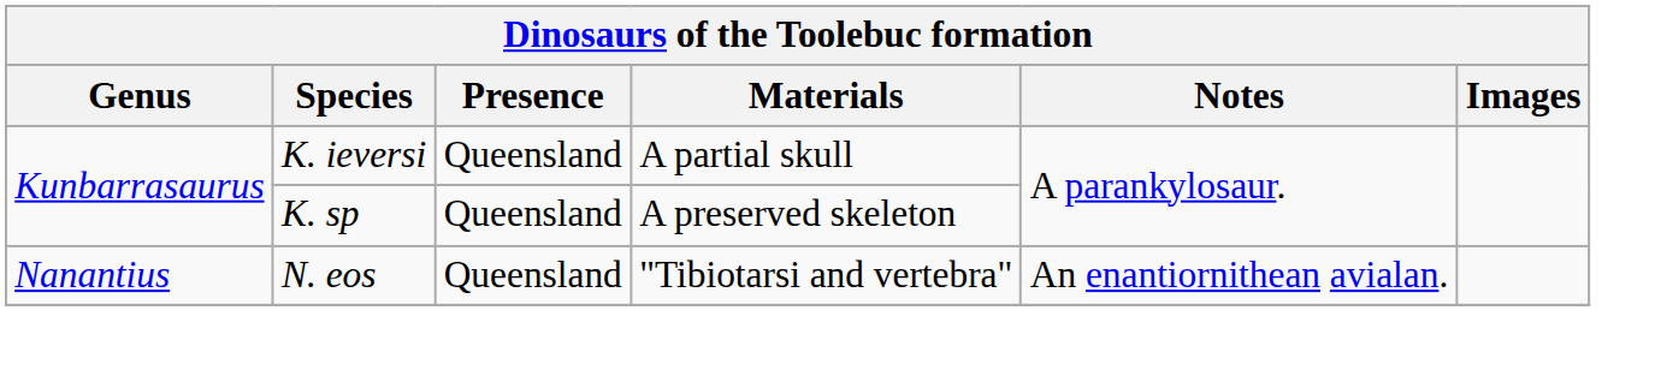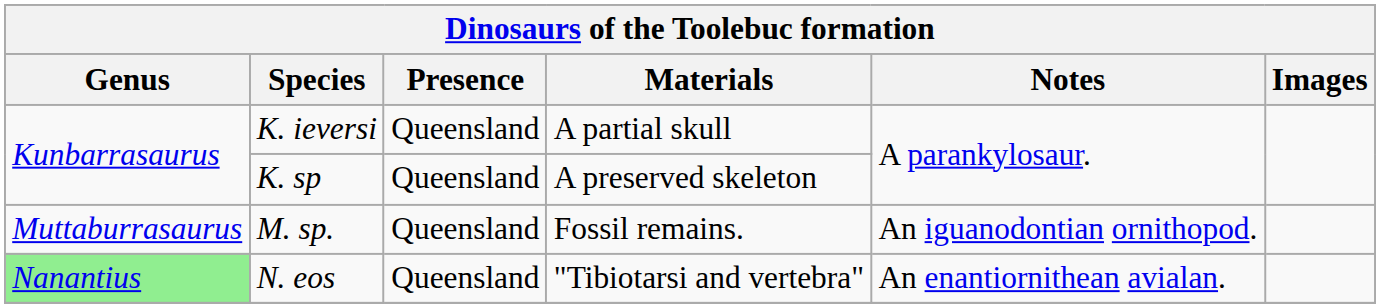 <table class="wikitable" align="center">
 <tr>
 <th colspan="6" align="center"><strong><a href='#'>Dinosaurs</a></strong> of the Toolebuc formation</th>
 </tr>
 <tr>
 <th>Genus</th>
 <th>Species</th>
 <th>Presence</th>
 <th>Materials</th>
 <th>Notes</th>
 <th>Images</th>
 </tr>
 <tr>
 <td rowspan = 2><em><a href='#'>Kunbarrasaurus</a></em></td>
 <td><em>K. ieversi</em></td>
 <td>Queensland</td>
 <td>A partial skull</td>
 <td rowspan = 2>A <a href='#'>parankylosaur</a>.  </td>
 <td rowspan = 2></td>
 </tr>
 <tr>
 <td><em>K. sp</em></td>
 <td>Queensland</td>
 <td>A preserved skeleton</td>
 </tr>
 <tr>
-<td><em><a href='#'>Nanantius</a></em></td>
+<td><em><a href='#'>Muttaburrasaurus</a></em></td>
+<td><em>M. sp.</em></td>
+<td>Queensland</td>
+<td>Fossil remains.</td>
+<td>An <a href='#'>iguanodontian</a> <a href='#'>ornithopod</a>.</td>
+<td></td>
+</tr>
+<tr>
+<td style="background: lightgreen;"><em><a href='#'>Nanantius</a></em></td>
 <td><em>N. eos</em></td>
 <td>Queensland</td>
 <td>"Tibiotarsi and vertebra"</td>
 <td>An <a href='#'>enantiornithean</a> <a href='#'>avialan</a>.</td>
 <td></td>
 </tr>
 <tr>
 </tr>
 </table>
